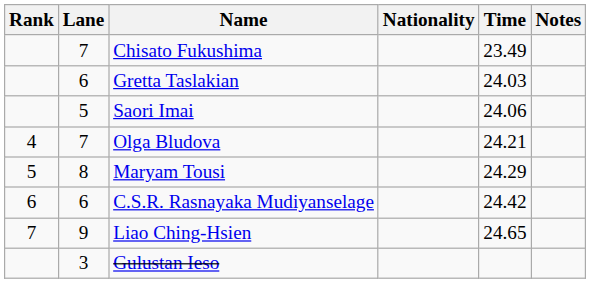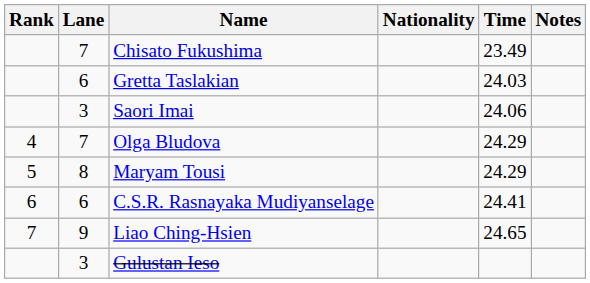 <table class="wikitable sortable" style="text-align:center">
 <tr>
 <th>Rank</th>
 <th>Lane</th>
 <th>Name</th>
 <th>Nationality</th>
 <th>Time</th>
 <th>Notes</th>
 </tr>
 <tr>
 <td></td>
 <td>7</td>
 <td align=left><a href='#'>Chisato Fukushima</a></td>
 <td align=left></td>
 <td>23.49</td>
 <td></td>
 </tr>
 <tr>
 <td></td>
 <td>6</td>
 <td align=left><a href='#'>Gretta Taslakian</a></td>
 <td align=left></td>
 <td>24.03</td>
 <td></td>
 </tr>
 <tr>
 <td></td>
-<td>5</td>
+<td>3</td>
 <td align=left><a href='#'>Saori Imai</a></td>
 <td align=left></td>
 <td>24.06</td>
 <td></td>
 </tr>
 <tr>
 <td>4</td>
 <td>7</td>
 <td align="left"><a href='#'>Olga Bludova</a></td>
 <td align=left></td>
-<td>24.21</td>
+<td>24.29</td>
 <td></td>
 </tr>
 <tr>
 <td>5</td>
 <td>8</td>
 <td align="left"><a href='#'>Maryam Tousi</a></td>
 <td align=left></td>
 <td>24.29</td>
 <td></td>
 </tr>
 <tr>
 <td>6</td>
 <td>6</td>
 <td align="left"><a href='#'>C.S.R. Rasnayaka Mudiyanselage</a></td>
 <td align=left></td>
-<td>24.42</td>
+<td>24.41</td>
 <td></td>
 </tr>
 <tr>
 <td>7</td>
 <td>9</td>
 <td align="left"><a href='#'>Liao Ching-Hsien</a></td>
 <td align=left></td>
 <td>24.65</td>
 <td></td>
 </tr>
 <tr>
 <td></td>
 <td>3</td>
 <td align="left"><s><a href='#'>Gulustan Ieso</a> </s></td>
 <td align=left></td>
 <td></td>
 <td></td>
 </tr>
 </table>
